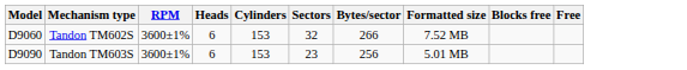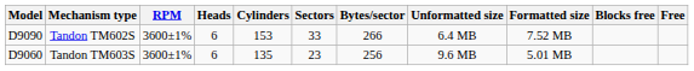 <table class="wikitable">
 <tr>
 <th>Model</th>
 <th>Mechanism type</th>
 <th><a href='#'>RPM</a></th>
 <th>Heads</th>
 <th>Cylinders</th>
 <th>Sectors</th>
 <th>Bytes/sector</th>
+<th>Unformatted size</th>
 <th>Formatted size</th>
 <th>Blocks free</th>
 <th>Free</th>
 </tr>
 <tr style="text-align: center;">
-<td>D9060</td>
+<td>D9090</td>
 <td><a href='#'>Tandon</a> TM602S</td>
 <td>3600±1%</td>
 <td>6</td>
 <td>153</td>
-<td>32</td>
+<td>33</td>
 <td>266</td>
+<td>6.4 MB</td>
 <td>7.52 MB</td>
 <td></td>
 <td></td>
 </tr>
 <tr style="text-align: center;">
-<td>D9090</td>
+<td>D9060</td>
 <td>Tandon TM603S</td>
 <td>3600±1%</td>
 <td>6</td>
-<td>153</td>
+<td>135</td>
 <td>23</td>
 <td>256</td>
+<td>9.6 MB</td>
 <td>5.01 MB</td>
 <td></td>
 <td></td>
 </tr>
 </table>
